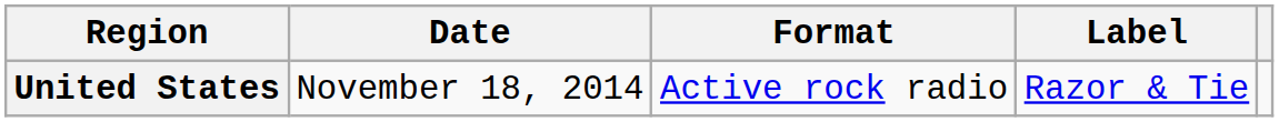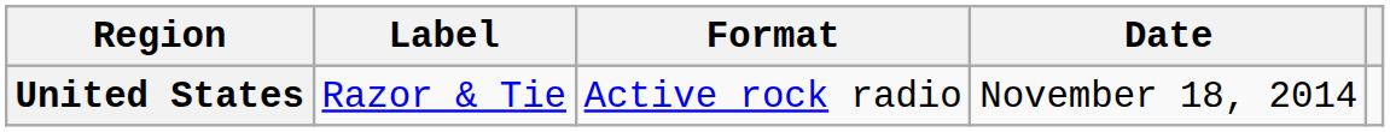 <table class="wikitable plainrowheaders">
 <tr>
 <th scope="col">Region</th>
+<th scope="col">Label</th>
+<th scope="col">Format</th>
 <th scope="col">Date</th>
-<th scope="col">Format</th>
-<th scope="col">Label</th>
 <th scope="col"></th>
 </tr>
 <tr>
 <th scope="row">United States</th>
+<td><a href='#'>Razor & Tie</a></td>
+<td><a href='#'>Active rock</a> radio</td>
 <td>November 18, 2014</td>
-<td><a href='#'>Active rock</a> radio</td>
-<td><a href='#'>Razor & Tie</a></td>
 <td align="center"></td>
 </tr>
 </table>
